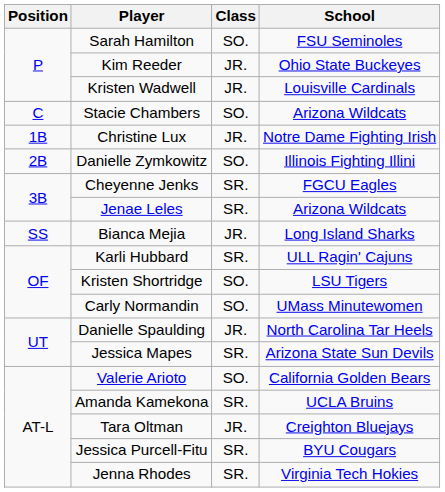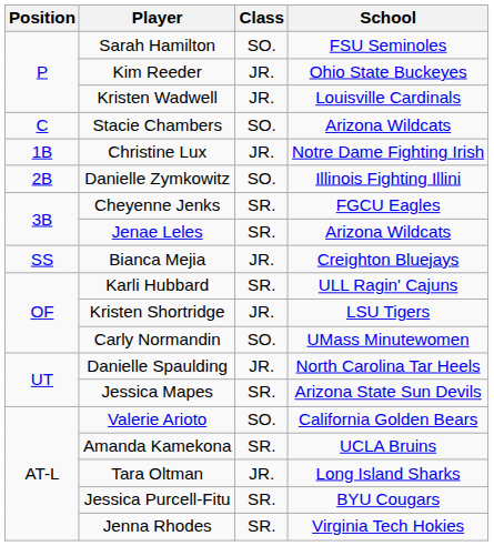 <table class="wikitable">
 <tr>
 <th>Position</th>
 <th>Player</th>
 <th>Class</th>
 <th>School</th>
 </tr>
 <tr align=center>
 <td rowspan=3><a href='#'>P</a></td>
 <td>Sarah Hamilton</td>
 <td>SO.</td>
 <td><a href='#'>FSU Seminoles</a></td>
 </tr>
 <tr align=center>
 <td>Kim Reeder</td>
 <td>JR.</td>
 <td><a href='#'>Ohio State Buckeyes</a></td>
 </tr>
 <tr align=center>
 <td>Kristen Wadwell</td>
 <td>JR.</td>
 <td><a href='#'>Louisville Cardinals</a></td>
 </tr>
 <tr align=center>
 <td rowspan=1><a href='#'>C</a></td>
 <td>Stacie Chambers</td>
 <td>SO.</td>
 <td><a href='#'>Arizona Wildcats</a></td>
 </tr>
 <tr align=center>
 <td rowspan=1><a href='#'>1B</a></td>
 <td>Christine Lux</td>
 <td>JR.</td>
 <td><a href='#'>Notre Dame Fighting Irish</a></td>
 </tr>
 <tr align=center>
 <td rowspan=1><a href='#'>2B</a></td>
 <td>Danielle Zymkowitz</td>
 <td>SO.</td>
 <td><a href='#'>Illinois Fighting Illini</a></td>
 </tr>
 <tr align=center>
 <td rowspan=2><a href='#'>3B</a></td>
 <td>Cheyenne Jenks</td>
 <td>SR.</td>
 <td><a href='#'>FGCU Eagles</a></td>
 </tr>
 <tr align=center>
 <td><a href='#'>Jenae Leles</a></td>
 <td>SR.</td>
 <td><a href='#'>Arizona Wildcats</a></td>
 </tr>
 <tr align=center>
 <td rowspan=1><a href='#'>SS</a></td>
 <td>Bianca Mejia</td>
 <td>JR.</td>
-<td><a href='#'>Long Island Sharks</a></td>
+<td><a href='#'>Creighton Bluejays</a></td>
 </tr>
 <tr align=center>
 <td rowspan=3><a href='#'>OF</a></td>
 <td>Karli Hubbard</td>
 <td>SR.</td>
 <td><a href='#'>ULL Ragin' Cajuns</a></td>
 </tr>
 <tr align=center>
 <td>Kristen Shortridge</td>
-<td>SO.</td>
+<td>JR.</td>
 <td><a href='#'>LSU Tigers</a></td>
 </tr>
 <tr align=center>
 <td>Carly Normandin</td>
 <td>SO.</td>
 <td><a href='#'>UMass Minutewomen</a></td>
 </tr>
 <tr align=center>
 <td rowspan=2><a href='#'>UT</a></td>
 <td>Danielle Spaulding</td>
 <td>JR.</td>
 <td><a href='#'>North Carolina Tar Heels</a></td>
 </tr>
 <tr align=center>
 <td>Jessica Mapes</td>
 <td>SR.</td>
 <td><a href='#'>Arizona State Sun Devils</a></td>
 </tr>
 <tr align=center>
 <td rowspan=6>AT-L</td>
 <td><a href='#'>Valerie Arioto</a></td>
 <td>SO.</td>
 <td><a href='#'>California Golden Bears</a></td>
 </tr>
 <tr align=center>
 <td>Amanda Kamekona</td>
 <td>SR.</td>
 <td><a href='#'>UCLA Bruins</a></td>
 </tr>
 <tr align=center>
 <td>Tara Oltman</td>
 <td>JR.</td>
-<td><a href='#'>Creighton Bluejays</a></td>
+<td><a href='#'>Long Island Sharks</a></td>
 </tr>
 <tr align=center>
 <td>Jessica Purcell-Fitu</td>
 <td>SR.</td>
 <td><a href='#'>BYU Cougars</a></td>
 </tr>
 <tr align=center>
 <td>Jenna Rhodes</td>
 <td>SR.</td>
 <td><a href='#'>Virginia Tech Hokies</a></td>
 </tr>
 </table>
